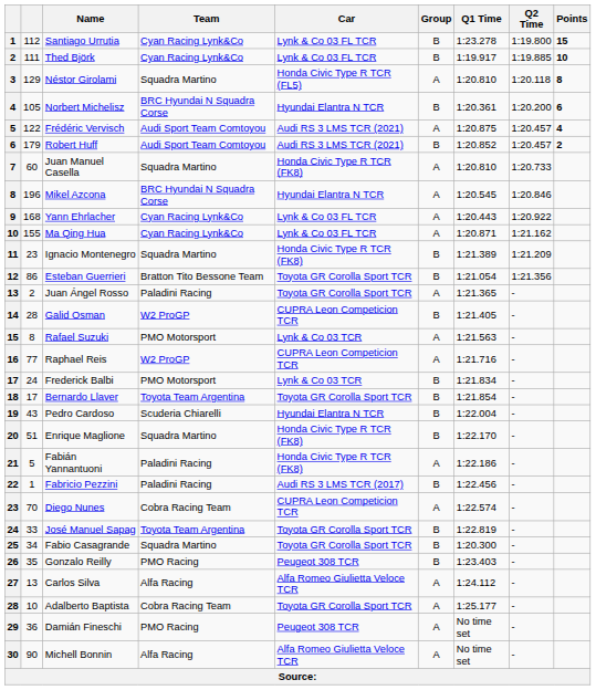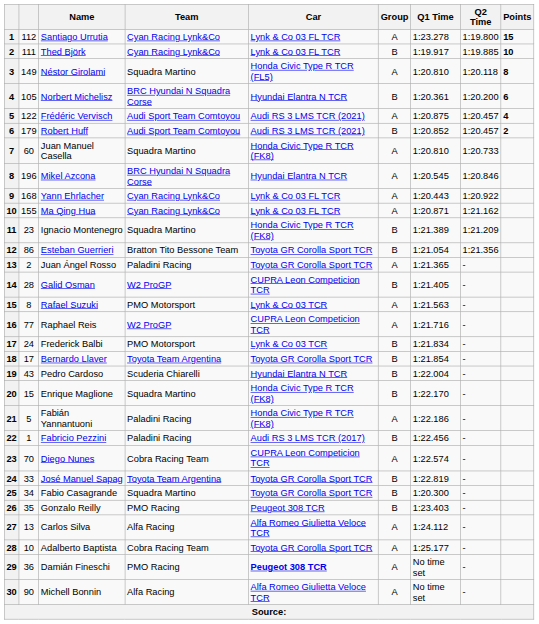 <table class="wikitable sortable" style="font-size: 95%;">
 <tr>
 <th></th>
 <th></th>
 <th>Name</th>
 <th>Team</th>
 <th>Car</th>
 <th>Group</th>
 <th>Q1 Time</th>
 <th>Q2 Time</th>
 <th>Points</th>
 </tr>
 <tr>
 <th>1</th>
 <td align=center>112</td>
 <td> <a href='#'>Santiago Urrutia</a></td>
 <td><a href='#'>Cyan Racing Lynk&Co</a></td>
 <td><a href='#'>Lynk & Co 03 FL TCR</a></td>
-<td align=center>B</td>
+<td align=center>A</td>
 <td>1:23.278</td>
 <td>1:19.800</td>
 <td><strong>15</strong></td>
 </tr>
 <tr>
 <th>2</th>
 <td align=center>111</td>
 <td> <a href='#'>Thed Björk</a></td>
 <td><a href='#'>Cyan Racing Lynk&Co</a></td>
 <td><a href='#'>Lynk & Co 03 FL TCR</a></td>
 <td align=center>B</td>
 <td>1:19.917</td>
 <td>1:19.885</td>
 <td><strong>10</strong></td>
 </tr>
 <tr>
 <th>3</th>
-<td align=center>129</td>
+<td align=center>149</td>
 <td> <a href='#'>Néstor Girolami</a></td>
 <td>Squadra Martino</td>
 <td><a href='#'>Honda Civic Type R TCR (FL5)</a></td>
 <td align=center>A</td>
 <td>1:20.810</td>
 <td>1:20.118</td>
 <td><strong>8</strong></td>
 </tr>
 <tr>
 <th>4</th>
 <td align=center>105</td>
 <td> <a href='#'>Norbert Michelisz</a></td>
 <td><a href='#'>BRC Hyundai N Squadra Corse</a></td>
 <td><a href='#'>Hyundai Elantra N TCR</a></td>
 <td align=center>B</td>
 <td>1:20.361</td>
 <td>1:20.200</td>
 <td><strong>6</strong></td>
 </tr>
 <tr>
 <th>5</th>
 <td align=center>122</td>
 <td> <a href='#'>Frédéric Vervisch</a></td>
 <td><a href='#'>Audi Sport Team Comtoyou</a></td>
 <td><a href='#'>Audi RS 3 LMS TCR (2021)</a></td>
 <td align=center>A</td>
 <td>1:20.875</td>
 <td>1:20.457</td>
 <td><strong>4</strong></td>
 </tr>
 <tr>
 <th>6</th>
 <td align=center>179</td>
 <td> <a href='#'>Robert Huff</a></td>
 <td><a href='#'>Audi Sport Team Comtoyou</a></td>
 <td><a href='#'>Audi RS 3 LMS TCR (2021)</a></td>
 <td align=center>B</td>
 <td>1:20.852</td>
 <td>1:20.457</td>
 <td><strong>2</strong></td>
 </tr>
 <tr>
 <th>7</th>
 <td align=center>60</td>
 <td> Juan Manuel Casella</td>
 <td>Squadra Martino</td>
 <td><a href='#'>Honda Civic Type R TCR (FK8)</a></td>
 <td align=center>A</td>
 <td>1:20.810</td>
 <td>1:20.733</td>
 <td></td>
 </tr>
 <tr>
 <th>8</th>
 <td align=center>196</td>
 <td> <a href='#'>Mikel Azcona</a></td>
 <td><a href='#'>BRC Hyundai N Squadra Corse</a></td>
 <td><a href='#'>Hyundai Elantra N TCR</a></td>
 <td align=center>A</td>
 <td>1:20.545</td>
 <td>1:20.846</td>
 <td></td>
 </tr>
 <tr>
 <th>9</th>
 <td align=center>168</td>
 <td> <a href='#'>Yann Ehrlacher</a></td>
 <td><a href='#'>Cyan Racing Lynk&Co</a></td>
 <td><a href='#'>Lynk & Co 03 FL TCR</a></td>
 <td align=center>A</td>
 <td>1:20.443</td>
 <td>1:20.922</td>
 <td></td>
 </tr>
 <tr>
 <th>10</th>
 <td align=center>155</td>
 <td> <a href='#'>Ma Qing Hua</a></td>
 <td><a href='#'>Cyan Racing Lynk&Co</a></td>
 <td><a href='#'>Lynk & Co 03 FL TCR</a></td>
 <td align=center>A</td>
 <td>1:20.871</td>
 <td>1:21.162</td>
 <td></td>
 </tr>
 <tr>
 <th>11</th>
 <td align=center>23</td>
 <td> Ignacio Montenegro</td>
 <td>Squadra Martino</td>
 <td><a href='#'>Honda Civic Type R TCR (FK8)</a></td>
 <td align=center>B</td>
 <td>1:21.389</td>
 <td>1:21.209</td>
 <td></td>
 </tr>
 <tr>
 <th>12</th>
 <td align=center>86</td>
 <td> <a href='#'>Esteban Guerrieri</a></td>
 <td>Bratton Tito Bessone Team</td>
 <td><a href='#'>Toyota GR Corolla Sport TCR</a></td>
 <td align=center>B</td>
 <td>1:21.054</td>
 <td>1:21.356</td>
 <td></td>
 </tr>
 <tr>
 <th>13</th>
 <td align=center>2</td>
 <td> Juan Ángel Rosso</td>
 <td>Paladini Racing</td>
 <td><a href='#'>Toyota GR Corolla Sport TCR</a></td>
 <td align=center>A</td>
 <td>1:21.365</td>
 <td>-</td>
 <td></td>
 </tr>
 <tr>
 <th>14</th>
 <td align=center>28</td>
 <td> <a href='#'>Galid Osman</a></td>
 <td><a href='#'>W2 ProGP</a></td>
 <td><a href='#'>CUPRA Leon Competicion TCR</a></td>
 <td align=center>B</td>
 <td>1:21.405</td>
 <td>-</td>
 <td></td>
 </tr>
 <tr>
 <th>15</th>
 <td align=center>8</td>
 <td> <a href='#'>Rafael Suzuki</a></td>
 <td>PMO Motorsport</td>
 <td><a href='#'>Lynk & Co 03 TCR</a></td>
 <td align=center>A</td>
 <td>1:21.563</td>
 <td>-</td>
 <td></td>
 </tr>
 <tr>
 <th>16</th>
 <td align=center>77</td>
 <td> Raphael Reis</td>
 <td><a href='#'>W2 ProGP</a></td>
 <td><a href='#'>CUPRA Leon Competicion TCR</a></td>
 <td align=center>A</td>
 <td>1:21.716</td>
 <td>-</td>
 <td></td>
 </tr>
 <tr>
 <th>17</th>
 <td align=center>24</td>
 <td> Frederick Balbi</td>
 <td>PMO Motorsport</td>
 <td><a href='#'>Lynk & Co 03 TCR</a></td>
 <td align=center>B</td>
 <td>1:21.834</td>
 <td>-</td>
 <td></td>
 </tr>
 <tr>
 <th>18</th>
 <td align=center>17</td>
 <td> <a href='#'>Bernardo Llaver</a></td>
 <td><a href='#'>Toyota Team Argentina</a></td>
 <td><a href='#'>Toyota GR Corolla Sport TCR</a></td>
 <td align=center>B</td>
 <td>1:21.854</td>
 <td>-</td>
 <td></td>
 </tr>
 <tr>
 <th>19</th>
 <td align=center>43</td>
 <td> Pedro Cardoso</td>
 <td>Scuderia Chiarelli</td>
 <td><a href='#'>Hyundai Elantra N TCR</a></td>
 <td align=center>B</td>
 <td>1:22.004</td>
 <td>-</td>
 <td></td>
 </tr>
 <tr>
 <th>20</th>
-<td align=center>51</td>
+<td align=center>15</td>
 <td> Enrique Maglione</td>
 <td>Squadra Martino</td>
 <td><a href='#'>Honda Civic Type R TCR (FK8)</a></td>
 <td align=center>B</td>
 <td>1:22.170</td>
 <td>-</td>
 <td></td>
 </tr>
 <tr>
 <th>21</th>
 <td align=center>5</td>
 <td> Fabián Yannantuoni</td>
 <td>Paladini Racing</td>
 <td><a href='#'>Honda Civic Type R TCR (FK8)</a></td>
 <td align=center>A</td>
 <td>1:22.186</td>
 <td>-</td>
 <td></td>
 </tr>
 <tr>
 <th>22</th>
 <td align=center>1</td>
 <td> <a href='#'>Fabricio Pezzini</a></td>
 <td>Paladini Racing</td>
 <td><a href='#'>Audi RS 3 LMS TCR (2017)</a></td>
 <td align=center>B</td>
 <td>1:22.456</td>
 <td>-</td>
 <td></td>
 </tr>
 <tr>
 <th>23</th>
 <td align=center>70</td>
 <td> <a href='#'>Diego Nunes</a></td>
 <td>Cobra Racing Team</td>
 <td><a href='#'>CUPRA Leon Competicion TCR</a></td>
 <td align=center>A</td>
 <td>1:22.574</td>
 <td>-</td>
 <td></td>
 </tr>
 <tr>
 <th>24</th>
 <td align=center>33</td>
 <td> <a href='#'>José Manuel Sapag</a></td>
 <td><a href='#'>Toyota Team Argentina</a></td>
 <td><a href='#'>Toyota GR Corolla Sport TCR</a></td>
 <td align=center>B</td>
 <td>1:22.819</td>
 <td>-</td>
 <td></td>
 </tr>
 <tr>
 <th>25</th>
 <td align=center>34</td>
 <td> Fabio Casagrande</td>
 <td>Squadra Martino</td>
 <td><a href='#'>Toyota GR Corolla Sport TCR</a></td>
 <td align=center>B</td>
 <td>1:20.300</td>
 <td>-</td>
 <td></td>
 </tr>
 <tr>
 <th>26</th>
 <td align=center>35</td>
 <td> Gonzalo Reilly</td>
 <td>PMO Racing</td>
 <td><a href='#'>Peugeot 308 TCR</a></td>
 <td align=center>B</td>
 <td>1:23.403</td>
 <td>-</td>
 <td></td>
 </tr>
 <tr>
 <th>27</th>
 <td align=center>13</td>
 <td> Carlos Silva</td>
 <td>Alfa Racing</td>
 <td><a href='#'>Alfa Romeo Giulietta Veloce TCR</a></td>
 <td align=center>A</td>
 <td>1:24.112</td>
 <td>-</td>
 <td></td>
 </tr>
 <tr>
 <th>28</th>
 <td align=center>10</td>
 <td> Adalberto Baptista</td>
 <td>Cobra Racing Team</td>
 <td><a href='#'>Toyota GR Corolla Sport TCR</a></td>
 <td align=center>A</td>
 <td>1:25.177</td>
 <td>-</td>
 <td></td>
 </tr>
 <tr>
 <th>29</th>
 <td align=center>36</td>
 <td> Damián Fineschi</td>
 <td>PMO Racing</td>
-<td><a href='#'>Peugeot 308 TCR</a></td>
+<td><strong><a href='#'>Peugeot 308 TCR</a></strong></td>
 <td align=center>A</td>
 <td>No time set</td>
 <td>-</td>
 <td></td>
 </tr>
 <tr>
 <th>30</th>
 <td align=center>90</td>
 <td> Michell Bonnin</td>
 <td>Alfa Racing</td>
 <td><a href='#'>Alfa Romeo Giulietta Veloce TCR</a></td>
 <td align=center>A</td>
 <td>No time set</td>
 <td>-</td>
 <td></td>
 </tr>
 <tr>
 <th colspan=9>Source:</th>
 </tr>
 </table>
